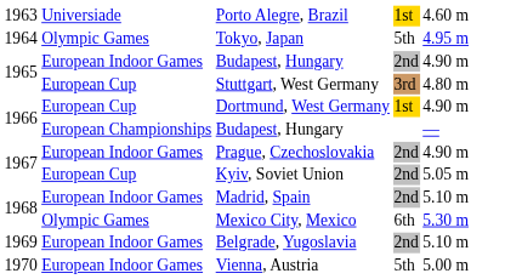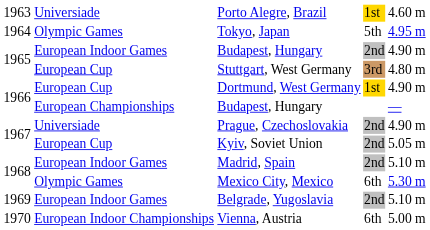 <table>
 <tr>
 <td>1963</td>
 <td><a href='#'>Universiade</a></td>
 <td><a href='#'>Porto Alegre</a>, <a href='#'>Brazil</a></td>
 <td bgcolor="gold">1st</td>
 <td>4.60 m </td>
 </tr>
 <tr>
 <td>1964</td>
 <td><a href='#'>Olympic Games</a></td>
 <td><a href='#'>Tokyo</a>, <a href='#'>Japan</a></td>
 <td>5th</td>
 <td><a href='#'>4.95 m</a></td>
 </tr>
 <tr>
 <td rowspan=2>1965</td>
 <td><a href='#'>European Indoor Games</a></td>
 <td><a href='#'>Budapest</a>, <a href='#'>Hungary</a></td>
 <td bgcolor="silver">2nd</td>
 <td>4.90 m</td>
 </tr>
 <tr>
 <td><a href='#'>European Cup</a></td>
 <td><a href='#'>Stuttgart</a>, West Germany</td>
 <td bgcolor=cc9966>3rd</td>
 <td>4.80 m</td>
 </tr>
 <tr>
 <td rowspan=2>1966</td>
 <td><a href='#'>European Cup</a></td>
 <td><a href='#'>Dortmund</a>, <a href='#'>West Germany</a></td>
 <td bgcolor="gold">1st</td>
 <td>4.90 m</td>
 </tr>
 <tr>
 <td><a href='#'>European Championships</a></td>
 <td><a href='#'>Budapest</a>, Hungary</td>
 <td></td>
 <td><a href='#'>—</a></td>
 </tr>
 <tr>
 <td rowspan=2>1967</td>
-<td><a href='#'>European Indoor Games</a></td>
+<td><a href='#'>Universiade</a></td>
 <td><a href='#'>Prague</a>, <a href='#'>Czechoslovakia</a></td>
 <td bgcolor="silver">2nd</td>
 <td>4.90 m</td>
 </tr>
 <tr>
 <td><a href='#'>European Cup</a></td>
 <td><a href='#'>Kyiv</a>, Soviet Union</td>
 <td bgcolor=silver>2nd</td>
 <td>5.05 m</td>
 </tr>
 <tr>
 <td rowspan=2>1968</td>
 <td><a href='#'>European Indoor Games</a></td>
 <td><a href='#'>Madrid</a>, <a href='#'>Spain</a></td>
 <td bgcolor="silver">2nd</td>
 <td>5.10 m</td>
 </tr>
 <tr>
 <td><a href='#'>Olympic Games</a></td>
 <td><a href='#'>Mexico City</a>, <a href='#'>Mexico</a></td>
 <td>6th</td>
 <td><a href='#'>5.30 m</a></td>
 </tr>
 <tr>
 <td>1969</td>
 <td><a href='#'>European Indoor Games</a></td>
 <td><a href='#'>Belgrade</a>, <a href='#'>Yugoslavia</a></td>
 <td bgcolor="silver">2nd</td>
 <td>5.10 m</td>
 </tr>
 <tr>
 <td>1970</td>
-<td><a href='#'>European Indoor Games</a></td>
+<td><a href='#'>European Indoor Championships</a></td>
 <td><a href='#'>Vienna</a>, Austria</td>
-<td>5th</td>
+<td>6th</td>
 <td>5.00 m</td>
 </tr>
 </table>
